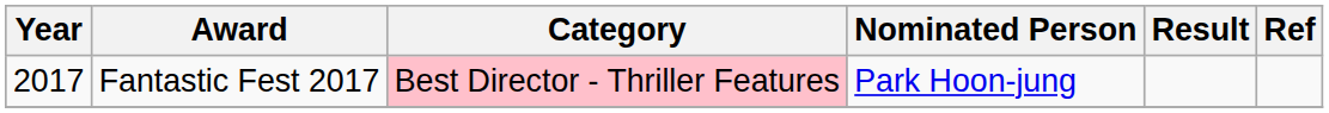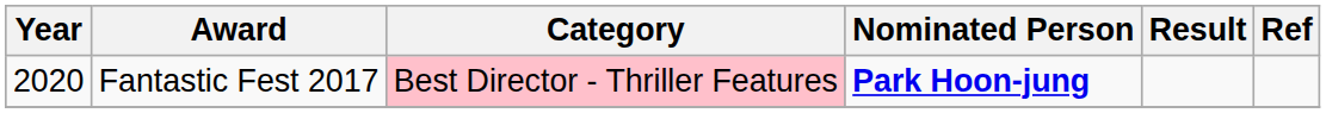 <table class="wikitable">
 <tr>
 <th>Year</th>
 <th>Award</th>
 <th>Category</th>
 <th>Nominated Person</th>
 <th>Result</th>
 <th>Ref</th>
 </tr>
 <tr>
-<td rowspan=1>2017</td>
+<td rowspan=1>2020</td>
 <td rowspan=1>Fantastic Fest 2017</td>
 <td style="background: pink;">Best Director - Thriller Features</td>
-<td><a href='#'>Park Hoon-jung</a></td>
+<td><strong><a href='#'>Park Hoon-jung</a></strong></td>
 <td></td>
 <td></td>
 </tr>
 <tr>
 </tr>
 </table>
